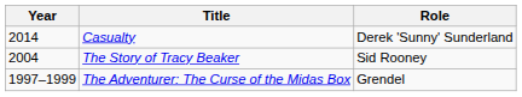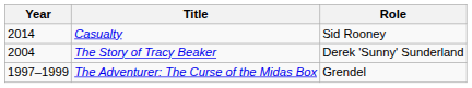 <table class="wikitable">
 <tr>
 <th>Year</th>
 <th>Title</th>
 <th>Role</th>
 </tr>
 <tr>
 <td>2014</td>
 <td><em><a href='#'>Casualty</a></em></td>
-<td>Derek 'Sunny' Sunderland</td>
+<td>Sid Rooney</td>
 </tr>
 <tr>
 <td>2004</td>
 <td><em><a href='#'>The Story of Tracy Beaker</a></em></td>
-<td>Sid Rooney</td>
+<td>Derek 'Sunny' Sunderland</td>
 </tr>
 <tr>
 <td>1997–1999</td>
 <td><em><a href='#'>The Adventurer: The Curse of the Midas Box</a></em></td>
 <td>Grendel</td>
 </tr>
 </table>
